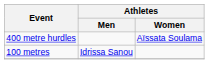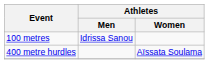 <table class=wikitable style="font-size:90%">
 <tr>
 <th rowspan=2>Event</th>
 <th colspan=2>Athletes</th>
 </tr>
 <tr>
 <th>Men</th>
 <th>Women</th>
 </tr>
 <tr>
+<td><a href='#'>100 metres</a></td>
+<td><a href='#'>Idrissa Sanou</a></td>
+<td></td>
+</tr>
+<tr>
 <td><a href='#'>400 metre hurdles</a></td>
 <td></td>
 <td><a href='#'>Aïssata Soulama</a></td>
 </tr>
 <tr>
-<td><a href='#'>100 metres</a></td>
-<td><a href='#'>Idrissa Sanou</a></td>
-<td></td>
-</tr>
-<tr>
 </tr>
 </table>
